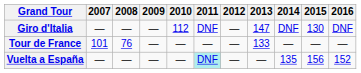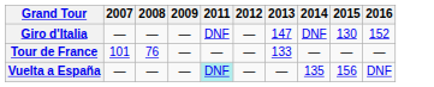 <table class="wikitable plainrowheaders">
 <tr>
 <th scope="col"><a href='#'>Grand Tour</a></th>
 <th scope="col">2007</th>
 <th scope="col">2008</th>
 <th scope="col">2009</th>
-<th scope="col">2010</th>
 <th scope="col">2011</th>
 <th scope="col">2012</th>
 <th scope="col">2013</th>
 <th scope="col">2014</th>
 <th scope="col">2015</th>
 <th scope="col">2016</th>
 </tr>
 <tr style="text-align:center;">
 <th scope="row"> <a href='#'>Giro d'Italia</a></th>
 <td>—</td>
 <td>—</td>
 <td>—</td>
-<td><a href='#'>112</a></td>
 <td><a href='#'>DNF</a></td>
 <td>—</td>
 <td><a href='#'>147</a></td>
 <td><a href='#'>DNF</a></td>
 <td><a href='#'>130</a></td>
-<td><a href='#'>DNF</a></td>
+<td><a href='#'>152</a></td>
 </tr>
 <tr style="text-align:center;">
 <th scope="row"> <a href='#'>Tour de France</a></th>
 <td><a href='#'>101</a></td>
 <td><a href='#'>76</a></td>
-<td>—</td>
 <td>—</td>
 <td>—</td>
 <td>—</td>
 <td><a href='#'>133</a></td>
 <td>—</td>
 <td>—</td>
 <td>—</td>
 </tr>
 <tr style="text-align:center;">
 <th scope="row"> <a href='#'>Vuelta a España</a></th>
 <td>—</td>
 <td>—</td>
 <td>—</td>
-<td>—</td>
 <td style="background: paleturquoise;"><a href='#'>DNF</a></td>
 <td>—</td>
 <td>—</td>
 <td><a href='#'>135</a></td>
 <td><a href='#'>156</a></td>
-<td><a href='#'>152</a></td>
+<td><a href='#'>DNF</a></td>
 </tr>
 </table>
